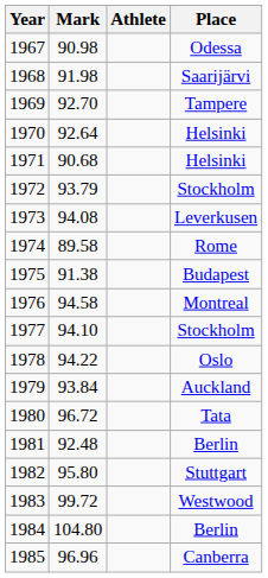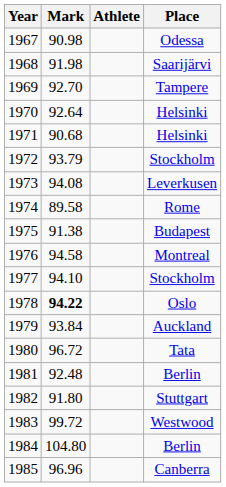 <table class="wikitable sortable" style="text-align:center;">
 <tr>
 <th>Year</th>
 <th>Mark</th>
 <th>Athlete</th>
 <th>Place</th>
 </tr>
 <tr>
 <td>1967</td>
 <td>90.98</td>
 <td align=left></td>
 <td><a href='#'>Odessa</a></td>
 </tr>
 <tr>
 <td>1968</td>
 <td>91.98</td>
 <td align=left></td>
 <td><a href='#'>Saarijärvi</a></td>
 </tr>
 <tr>
 <td>1969</td>
 <td>92.70</td>
 <td align=left></td>
 <td><a href='#'>Tampere</a></td>
 </tr>
 <tr>
 <td>1970</td>
 <td>92.64</td>
 <td align=left></td>
 <td><a href='#'>Helsinki</a></td>
 </tr>
 <tr>
 <td>1971</td>
 <td>90.68</td>
 <td align=left></td>
 <td><a href='#'>Helsinki</a></td>
 </tr>
 <tr>
 <td>1972</td>
 <td>93.79</td>
 <td align=left></td>
 <td><a href='#'>Stockholm</a></td>
 </tr>
 <tr>
 <td>1973</td>
 <td>94.08</td>
 <td align=left></td>
 <td><a href='#'>Leverkusen</a></td>
 </tr>
 <tr>
 <td>1974</td>
 <td>89.58</td>
 <td align=left></td>
 <td><a href='#'>Rome</a></td>
 </tr>
 <tr>
 <td>1975</td>
 <td>91.38</td>
 <td align=left></td>
 <td><a href='#'>Budapest</a></td>
 </tr>
 <tr>
 <td>1976</td>
 <td>94.58</td>
 <td align=left></td>
 <td><a href='#'>Montreal</a></td>
 </tr>
 <tr>
 <td>1977</td>
 <td>94.10</td>
 <td align=left></td>
 <td><a href='#'>Stockholm</a></td>
 </tr>
 <tr>
 <td>1978</td>
-<td>94.22</td>
+<td><strong>94.22</strong></td>
 <td align=left></td>
 <td><a href='#'>Oslo</a></td>
 </tr>
 <tr>
 <td>1979</td>
 <td>93.84</td>
 <td align=left></td>
 <td><a href='#'>Auckland</a></td>
 </tr>
 <tr>
 <td>1980</td>
 <td>96.72</td>
 <td align=left></td>
 <td><a href='#'>Tata</a></td>
 </tr>
 <tr>
 <td>1981</td>
 <td>92.48</td>
 <td align=left></td>
 <td><a href='#'>Berlin</a></td>
 </tr>
 <tr>
 <td>1982</td>
-<td>95.80</td>
+<td>91.80</td>
 <td align=left></td>
 <td><a href='#'>Stuttgart</a></td>
 </tr>
 <tr>
 <td>1983</td>
 <td>99.72</td>
 <td align=left></td>
 <td><a href='#'>Westwood</a></td>
 </tr>
 <tr>
 <td>1984</td>
 <td>104.80</td>
 <td align=left></td>
 <td><a href='#'>Berlin</a></td>
 </tr>
 <tr>
 <td>1985</td>
 <td>96.96</td>
 <td align=left></td>
 <td><a href='#'>Canberra</a></td>
 </tr>
 </table>
